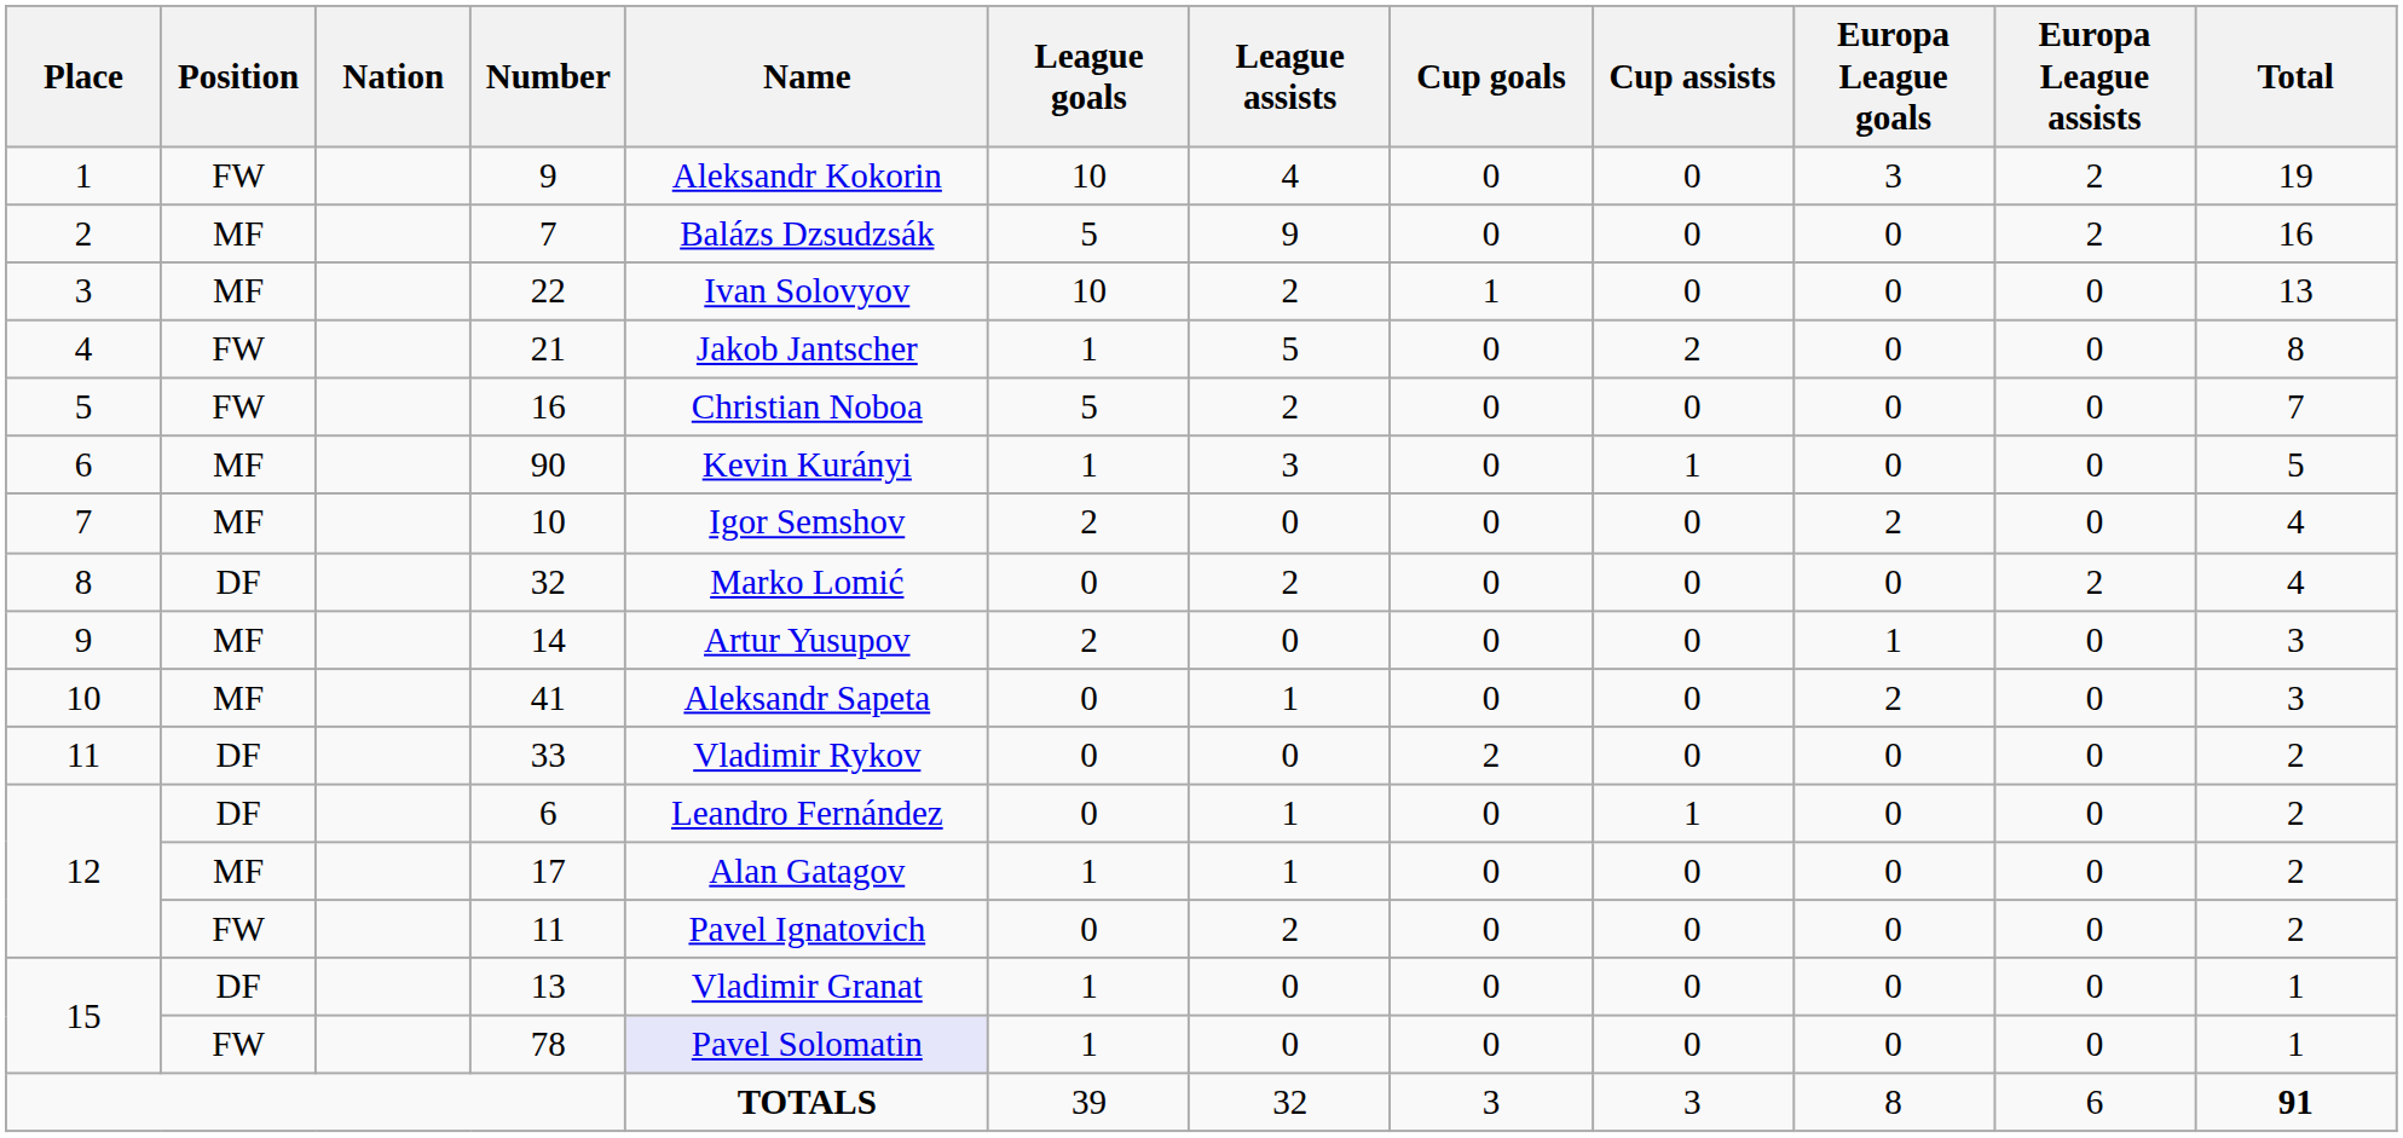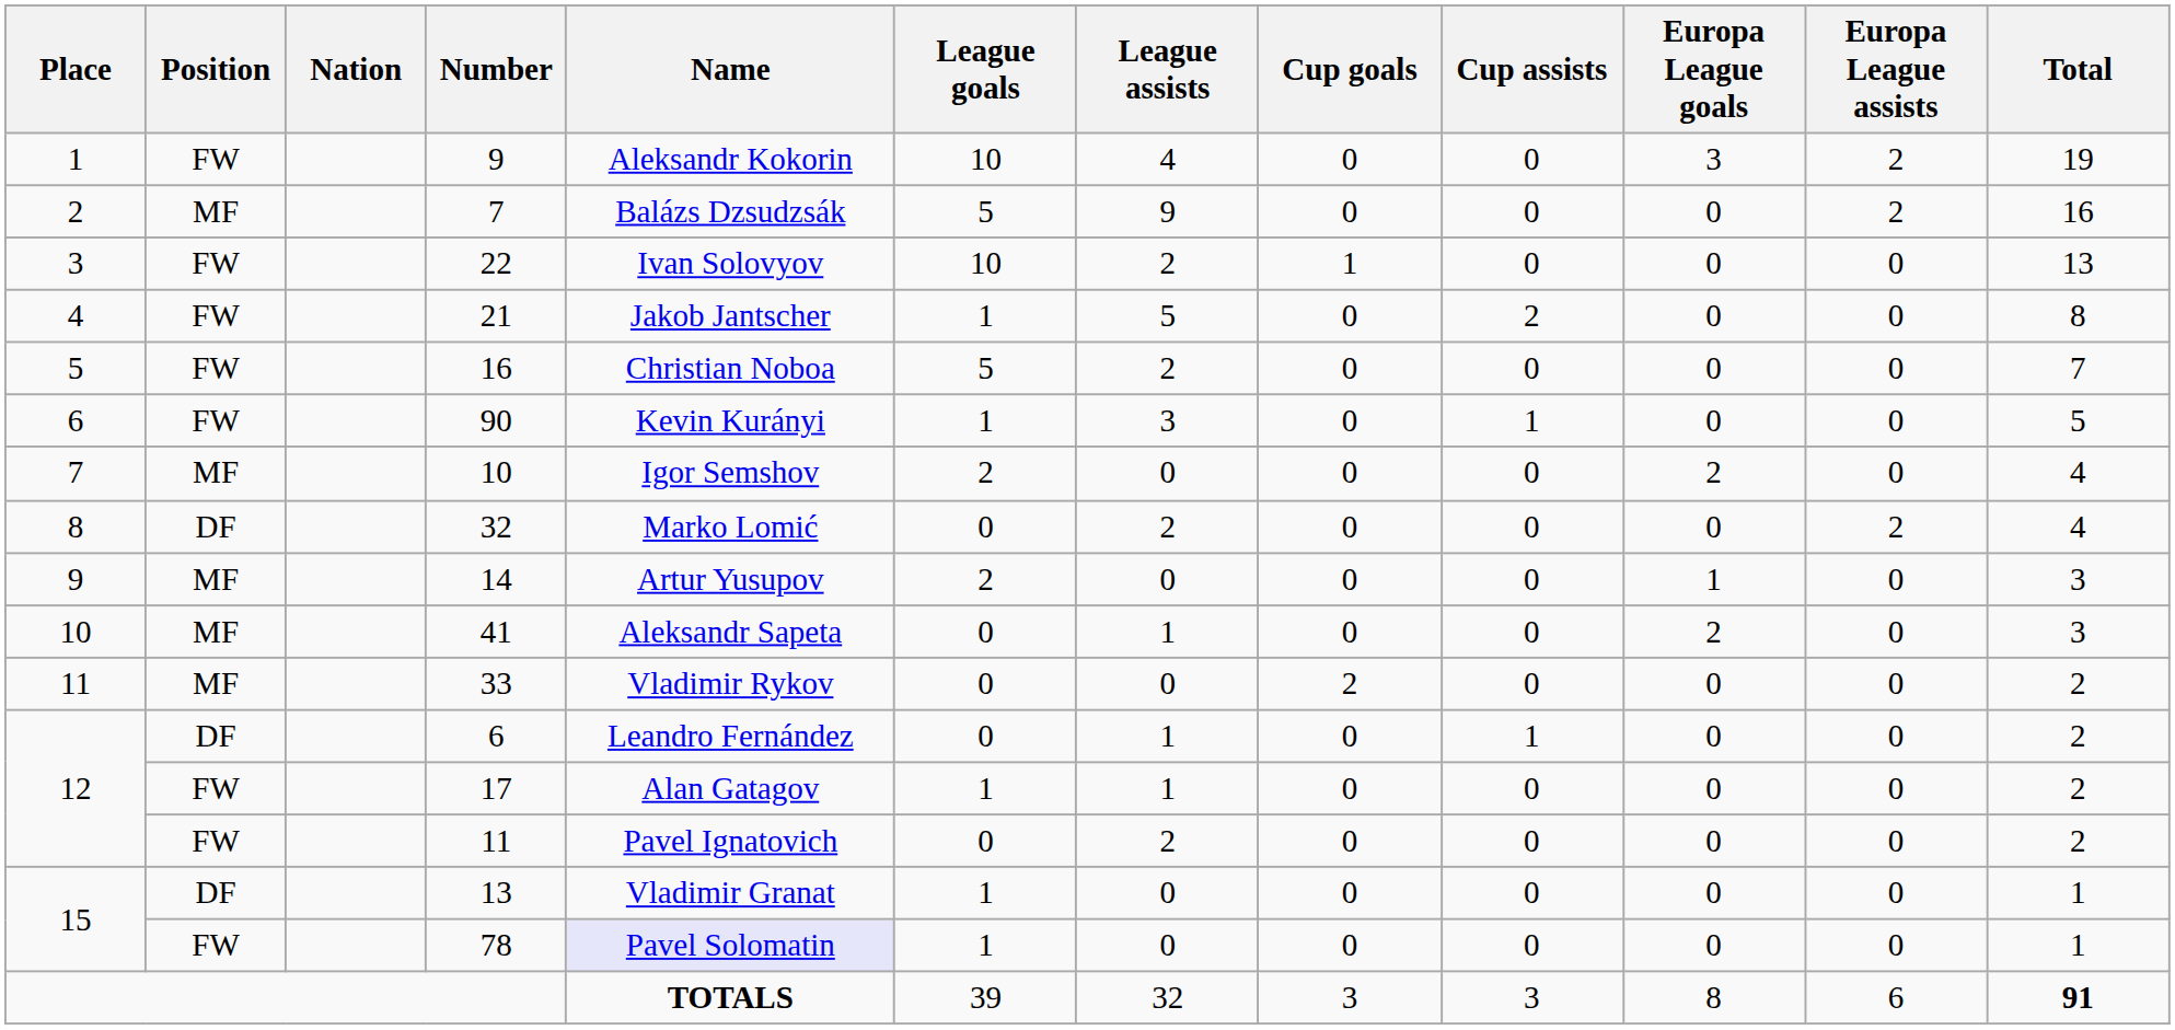 <table class="wikitable" style="font-size: 95%; text-align: center;">
 <tr>
 <th width=60>Place</th>
 <th width=60>Position</th>
 <th width=60>Nation</th>
 <th width=60>Number</th>
 <th width=150>Name</th>
 <th width=80>League goals</th>
 <th width=80>League assists</th>
 <th width=80>Cup goals</th>
 <th width=80>Cup assists</th>
 <th width=80>Europa League goals</th>
 <th width=80>Europa League assists</th>
 <th width=80>Total</th>
 </tr>
 <tr>
 <td>1</td>
 <td>FW</td>
 <td></td>
 <td>9</td>
 <td><a href='#'>Aleksandr Kokorin</a></td>
 <td>10</td>
 <td>4</td>
 <td>0</td>
 <td>0</td>
 <td>3</td>
 <td>2</td>
 <td>19</td>
 </tr>
 <tr>
 <td>2</td>
 <td>MF</td>
 <td></td>
 <td>7</td>
 <td><a href='#'>Balázs Dzsudzsák</a></td>
 <td>5</td>
 <td>9</td>
 <td>0</td>
 <td>0</td>
 <td>0</td>
 <td>2</td>
 <td>16</td>
 </tr>
 <tr>
 <td>3</td>
-<td>MF</td>
+<td>FW</td>
 <td></td>
 <td>22</td>
 <td><a href='#'>Ivan Solovyov</a></td>
 <td>10</td>
 <td>2</td>
 <td>1</td>
 <td>0</td>
 <td>0</td>
 <td>0</td>
 <td>13</td>
 </tr>
 <tr>
 <td>4</td>
 <td>FW</td>
 <td></td>
 <td>21</td>
 <td><a href='#'>Jakob Jantscher</a></td>
 <td>1</td>
 <td>5</td>
 <td>0</td>
 <td>2</td>
 <td>0</td>
 <td>0</td>
 <td>8</td>
 </tr>
 <tr>
 <td>5</td>
 <td>FW</td>
 <td></td>
 <td>16</td>
 <td><a href='#'>Christian Noboa</a></td>
 <td>5</td>
 <td>2</td>
 <td>0</td>
 <td>0</td>
 <td>0</td>
 <td>0</td>
 <td>7</td>
 </tr>
 <tr>
 <td>6</td>
-<td>MF</td>
+<td>FW</td>
 <td></td>
 <td>90</td>
 <td><a href='#'>Kevin Kurányi</a></td>
 <td>1</td>
 <td>3</td>
 <td>0</td>
 <td>1</td>
 <td>0</td>
 <td>0</td>
 <td>5</td>
 </tr>
 <tr>
 <td>7</td>
 <td>MF</td>
 <td></td>
 <td>10</td>
 <td><a href='#'>Igor Semshov</a></td>
 <td>2</td>
 <td>0</td>
 <td>0</td>
 <td>0</td>
 <td>2</td>
 <td>0</td>
 <td>4</td>
 </tr>
 <tr>
 <td>8</td>
 <td>DF</td>
 <td></td>
 <td>32</td>
 <td><a href='#'>Marko Lomić</a></td>
 <td>0</td>
 <td>2</td>
 <td>0</td>
 <td>0</td>
 <td>0</td>
 <td>2</td>
 <td>4</td>
 </tr>
 <tr>
 <td>9</td>
 <td>MF</td>
 <td></td>
 <td>14</td>
 <td><a href='#'>Artur Yusupov</a></td>
 <td>2</td>
 <td>0</td>
 <td>0</td>
 <td>0</td>
 <td>1</td>
 <td>0</td>
 <td>3</td>
 </tr>
 <tr>
 <td>10</td>
 <td>MF</td>
 <td></td>
 <td>41</td>
 <td><a href='#'>Aleksandr Sapeta</a></td>
 <td>0</td>
 <td>1</td>
 <td>0</td>
 <td>0</td>
 <td>2</td>
 <td>0</td>
 <td>3</td>
 </tr>
 <tr>
 <td>11</td>
-<td>DF</td>
+<td>MF</td>
 <td></td>
 <td>33</td>
 <td><a href='#'>Vladimir Rykov</a></td>
 <td>0</td>
 <td>0</td>
 <td>2</td>
 <td>0</td>
 <td>0</td>
 <td>0</td>
 <td>2</td>
 </tr>
 <tr>
 <td rowspan="3">12</td>
 <td>DF</td>
 <td></td>
 <td>6</td>
 <td><a href='#'>Leandro Fernández</a></td>
 <td>0</td>
 <td>1</td>
 <td>0</td>
 <td>1</td>
 <td>0</td>
 <td>0</td>
 <td>2</td>
 </tr>
 <tr>
-<td>MF</td>
+<td>FW</td>
 <td></td>
 <td>17</td>
 <td><a href='#'>Alan Gatagov</a></td>
 <td>1</td>
 <td>1</td>
 <td>0</td>
 <td>0</td>
 <td>0</td>
 <td>0</td>
 <td>2</td>
 </tr>
 <tr>
 <td>FW</td>
 <td></td>
 <td>11</td>
 <td><a href='#'>Pavel Ignatovich</a></td>
 <td>0</td>
 <td>2</td>
 <td>0</td>
 <td>0</td>
 <td>0</td>
 <td>0</td>
 <td>2</td>
 </tr>
 <tr>
 <td rowspan="2">15</td>
 <td>DF</td>
 <td></td>
 <td>13</td>
 <td><a href='#'>Vladimir Granat</a></td>
 <td>1</td>
 <td>0</td>
 <td>0</td>
 <td>0</td>
 <td>0</td>
 <td>0</td>
 <td>1</td>
 </tr>
 <tr>
 <td>FW</td>
 <td></td>
 <td>78</td>
 <td style="background: lavender;"><a href='#'>Pavel Solomatin</a></td>
 <td>1</td>
 <td>0</td>
 <td>0</td>
 <td>0</td>
 <td>0</td>
 <td>0</td>
 <td>1</td>
 </tr>
 <tr>
 <td colspan="4"></td>
 <td><strong>TOTALS</strong></td>
 <td>39</td>
 <td>32</td>
 <td>3</td>
 <td>3</td>
 <td>8</td>
 <td>6</td>
 <td><strong>91</strong></td>
 </tr>
 </table>
